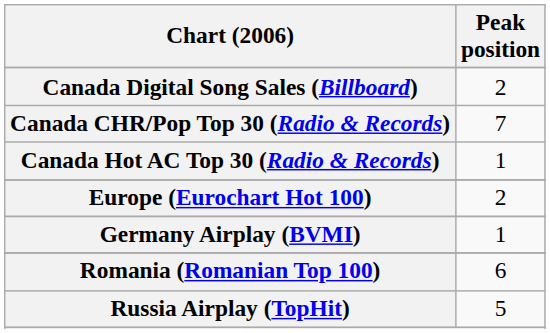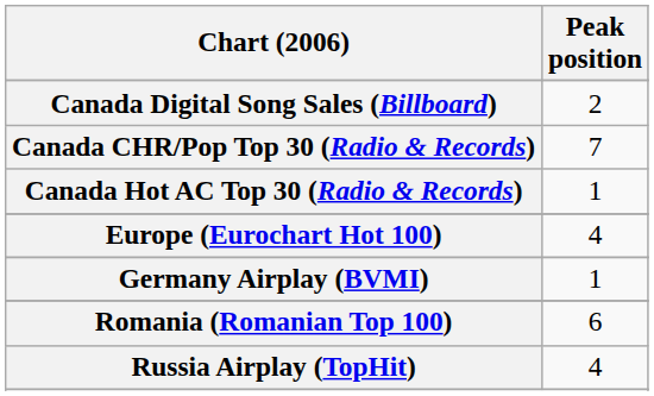 <table class="wikitable sortable plainrowheaders" style="text-align:center">
 <tr>
 <th>Chart (2006)</th>
 <th>Peak<br>position</th>
 </tr>
 <tr>
 </tr>
 <tr>
 </tr>
 <tr>
 </tr>
 <tr>
 </tr>
 <tr>
 <th scope="row">Canada Digital Song Sales (<em><a href='#'>Billboard</a></em>)</th>
 <td>2</td>
 </tr>
 <tr>
 <th scope="row">Canada CHR/Pop Top 30 (<em><a href='#'>Radio & Records</a></em>)</th>
 <td>7</td>
 </tr>
 <tr>
 <th scope="row">Canada Hot AC Top 30 (<em><a href='#'>Radio & Records</a></em>)</th>
 <td>1</td>
 </tr>
 <tr>
 </tr>
 <tr>
 </tr>
 <tr>
 <th scope="row">Europe (<a href='#'>Eurochart Hot 100</a>)</th>
-<td>2</td>
+<td>4</td>
 </tr>
 <tr>
 </tr>
 <tr>
 </tr>
 <tr>
 </tr>
 <tr>
 <th scope="row">Germany Airplay (<a href='#'>BVMI</a>)</th>
 <td>1</td>
 </tr>
 <tr>
 </tr>
 <tr>
 </tr>
 <tr>
 </tr>
 <tr>
 </tr>
 <tr>
 </tr>
 <tr>
 </tr>
 <tr>
 </tr>
 <tr>
 <th scope="row">Romania (<a href='#'>Romanian Top 100</a>)</th>
 <td>6</td>
 </tr>
 <tr>
 <th scope="row">Russia Airplay (<a href='#'>TopHit</a>)</th>
-<td>5</td>
+<td>4</td>
 </tr>
 <tr>
 </tr>
 <tr>
 </tr>
 <tr>
 </tr>
 <tr>
 </tr>
 <tr>
 </tr>
 <tr>
 </tr>
 <tr>
 </tr>
 <tr>
 </tr>
 <tr>
 </tr>
 </table>
